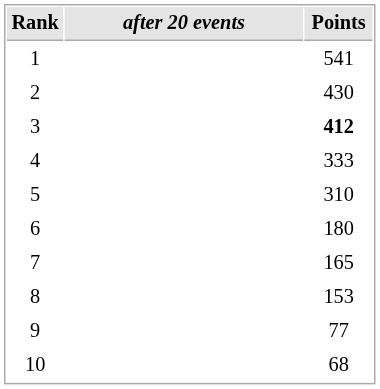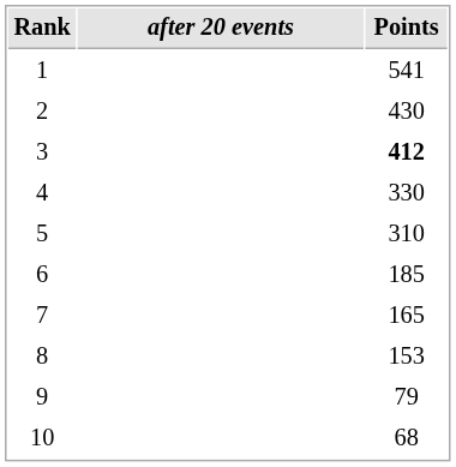 <table cellspacing="1" cellpadding="3" style="border:1px solid #AAAAAA;font-size:86%">
 <tr bgcolor="#E4E4E4">
 <th style="border-bottom:1px solid #AAAAAA" width=10>Rank</th>
 <th style="border-bottom:1px solid #AAAAAA" width=155><em>after 20 events</em></th>
 <th style="border-bottom:1px solid #AAAAAA" width=40>Points</th>
 </tr>
 <tr>
 <td align=center>1</td>
 <td></td>
 <td align=center>541</td>
 </tr>
 <tr>
 <td align=center>2</td>
 <td></td>
 <td align=center>430</td>
 </tr>
 <tr>
 <td align=center>3</td>
 <td></td>
 <td align=center><strong>412</strong></td>
 </tr>
 <tr>
 <td align=center>4</td>
 <td></td>
-<td align=center>333</td>
+<td align=center>330</td>
 </tr>
 <tr>
 <td align=center>5</td>
 <td></td>
 <td align=center>310</td>
 </tr>
 <tr>
 <td align=center>6</td>
 <td></td>
-<td align=center>180</td>
+<td align=center>185</td>
 </tr>
 <tr>
 <td align=center>7</td>
 <td></td>
 <td align=center>165</td>
 </tr>
 <tr>
 <td align=center>8</td>
 <td></td>
 <td align=center>153</td>
 </tr>
 <tr>
 <td align=center>9</td>
 <td></td>
-<td align=center>77</td>
+<td align=center>79</td>
 </tr>
 <tr>
 <td align=center>10</td>
 <td></td>
 <td align=center>68</td>
 </tr>
 </table>
